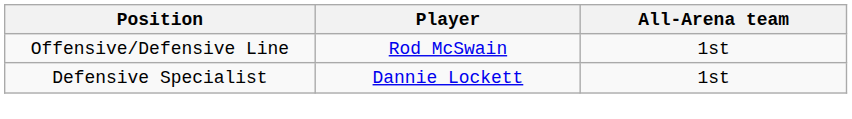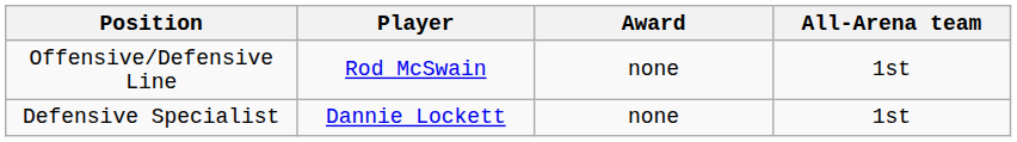 <table class="wikitable sortable">
 <tr>
 <th bgcolor="#DDDDFF" width="20%">Position</th>
 <th bgcolor="#DDDDFF" width="20%">Player</th>
+<th bgcolor="#DDDDFF" width="20%">Award</th>
 <th bgcolor="#DDDDFF" width="20%">All-Arena team</th>
 </tr>
 <tr align="center">
 <td>Offensive/Defensive Line</td>
 <td><a href='#'>Rod McSwain</a></td>
+<td>none</td>
 <td>1st</td>
 </tr>
 <tr align="center">
 <td>Defensive Specialist</td>
 <td><a href='#'>Dannie Lockett</a></td>
+<td>none</td>
 <td>1st</td>
 </tr>
 </table>
